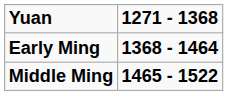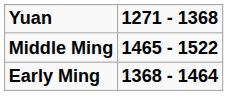 <table class="wikitable">
 <tr>
 <td><strong>Yuan</strong></td>
 <td><strong>1271 - 1368</strong></td>
 </tr>
 <tr>
+<td><strong>Middle Ming</strong></td>
+<td><strong>1465 - 1522</strong></td>
+</tr>
+<tr>
 <td><strong>Early Ming</strong></td>
 <td><strong>1368 - 1464</strong></td>
 </tr>
-<tr>
-<td><strong>Middle Ming</strong></td>
-<td><strong>1465 - 1522</strong></td>
-</tr>
 </table>
